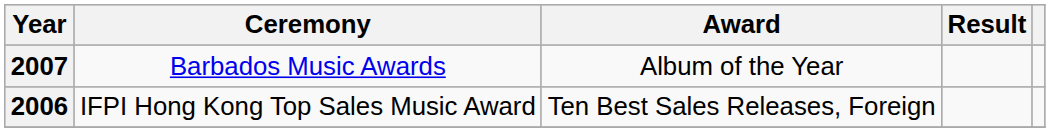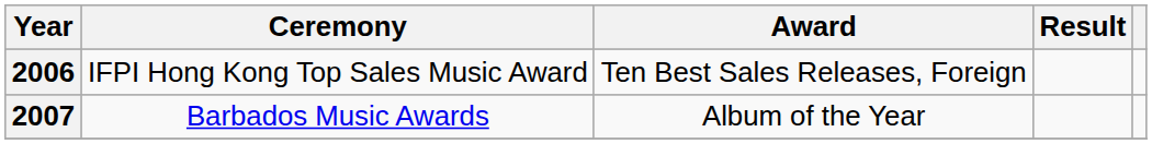 <table class="wikitable plainrowheaders" style="text-align:center;">
 <tr>
 <th scope="col">Year</th>
 <th scope="col">Ceremony</th>
 <th scope="col">Award</th>
 <th scope="col">Result</th>
 <th scope="col"></th>
 </tr>
 <tr>
+<th scope rowspan="1">2006</th>
+<td>IFPI Hong Kong Top Sales Music Award</td>
+<td>Ten Best Sales Releases, Foreign</td>
+<td></td>
+<td></td>
+</tr>
+<tr>
 <th scope rowspan="1">2007</th>
 <td><a href='#'>Barbados Music Awards</a></td>
 <td>Album of the Year</td>
 <td></td>
 <td></td>
 </tr>
 <tr>
-<th scope rowspan="1">2006</th>
-<td>IFPI Hong Kong Top Sales Music Award</td>
-<td>Ten Best Sales Releases, Foreign</td>
-<td></td>
-<td></td>
-</tr>
-<tr>
 </tr>
 </table>
